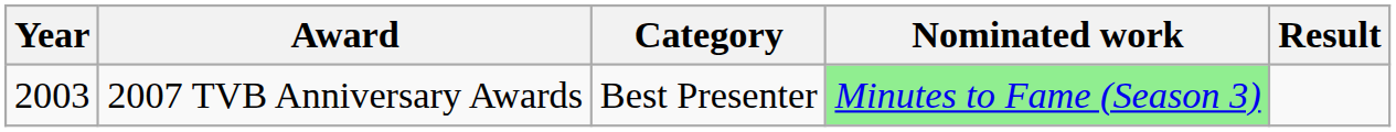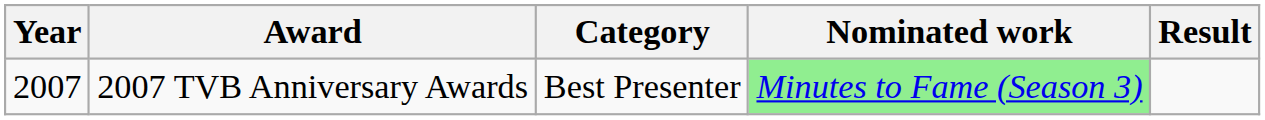 <table class="wikitable sortable">
 <tr>
 <th>Year</th>
 <th>Award</th>
 <th>Category</th>
 <th>Nominated work</th>
 <th>Result</th>
 </tr>
 <tr>
-<td>2003</td>
+<td>2007</td>
 <td>2007 TVB Anniversary Awards</td>
 <td>Best Presenter</td>
 <td style="background: lightgreen;"><em> <a href='#'>Minutes to Fame (Season 3)</a></em></td>
 <td></td>
 </tr>
 </table>
